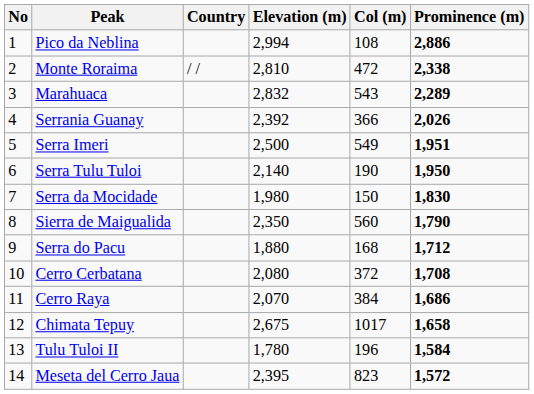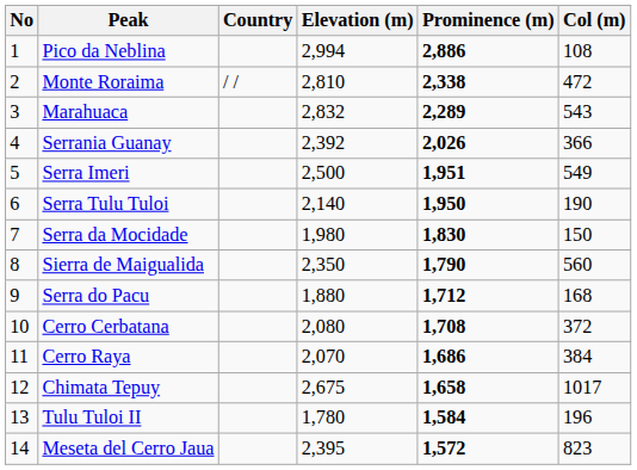 <table class="wikitable sortable">
 <tr>
 <th>No</th>
 <th>Peak</th>
 <th>Country</th>
 <th>Elevation (m)</th>
+<th>Prominence (m)</th>
 <th>Col (m)</th>
-<th>Prominence (m)</th>
 </tr>
 <tr>
 <td>1</td>
 <td><a href='#'>Pico da Neblina</a></td>
 <td></td>
 <td>2,994</td>
+<td><strong>2,886</strong></td>
 <td>108</td>
-<td><strong>2,886</strong></td>
 </tr>
 <tr>
 <td>2</td>
 <td><a href='#'>Monte Roraima</a></td>
 <td> /  / </td>
 <td>2,810</td>
+<td><strong>2,338</strong></td>
 <td>472</td>
-<td><strong>2,338</strong></td>
 </tr>
 <tr>
 <td>3</td>
 <td><a href='#'>Marahuaca</a></td>
 <td></td>
 <td>2,832</td>
+<td><strong>2,289</strong></td>
 <td>543</td>
-<td><strong>2,289</strong></td>
 </tr>
 <tr>
 <td>4</td>
 <td><a href='#'>Serrania Guanay</a></td>
 <td></td>
 <td>2,392</td>
+<td><strong>2,026</strong></td>
 <td>366</td>
-<td><strong>2,026</strong></td>
 </tr>
 <tr>
 <td>5</td>
 <td><a href='#'>Serra Imeri</a></td>
 <td></td>
 <td>2,500</td>
+<td><strong>1,951</strong></td>
 <td>549</td>
-<td><strong>1,951</strong></td>
 </tr>
 <tr>
 <td>6</td>
 <td><a href='#'>Serra Tulu Tuloi</a></td>
 <td></td>
 <td>2,140</td>
+<td><strong>1,950</strong></td>
 <td>190</td>
-<td><strong>1,950</strong></td>
 </tr>
 <tr>
 <td>7</td>
 <td><a href='#'>Serra da Mocidade</a></td>
 <td></td>
 <td>1,980</td>
+<td><strong>1,830</strong></td>
 <td>150</td>
-<td><strong>1,830</strong></td>
 </tr>
 <tr>
 <td>8</td>
 <td><a href='#'>Sierra de Maigualida</a></td>
 <td></td>
 <td>2,350</td>
+<td><strong>1,790</strong></td>
 <td>560</td>
-<td><strong>1,790</strong></td>
 </tr>
 <tr>
 <td>9</td>
 <td><a href='#'>Serra do Pacu</a></td>
 <td></td>
 <td>1,880</td>
+<td><strong>1,712</strong></td>
 <td>168</td>
-<td><strong>1,712</strong></td>
 </tr>
 <tr>
 <td>10</td>
 <td><a href='#'>Cerro Cerbatana</a></td>
 <td></td>
 <td>2,080</td>
+<td><strong>1,708</strong></td>
 <td>372</td>
-<td><strong>1,708</strong></td>
 </tr>
 <tr>
 <td>11</td>
 <td><a href='#'>Cerro Raya</a></td>
 <td></td>
 <td>2,070</td>
+<td><strong>1,686</strong></td>
 <td>384</td>
-<td><strong>1,686</strong></td>
 </tr>
 <tr>
 <td>12</td>
 <td><a href='#'>Chimata Tepuy</a></td>
 <td></td>
 <td>2,675</td>
+<td><strong>1,658</strong></td>
 <td>1017</td>
-<td><strong>1,658</strong></td>
 </tr>
 <tr>
 <td>13</td>
 <td><a href='#'>Tulu Tuloi II</a></td>
 <td></td>
 <td>1,780</td>
+<td><strong>1,584</strong></td>
 <td>196</td>
-<td><strong>1,584</strong></td>
 </tr>
 <tr>
 <td>14</td>
 <td><a href='#'>Meseta del Cerro Jaua</a></td>
 <td></td>
 <td>2,395</td>
+<td><strong>1,572</strong></td>
 <td>823</td>
-<td><strong>1,572</strong></td>
 </tr>
 </table>
